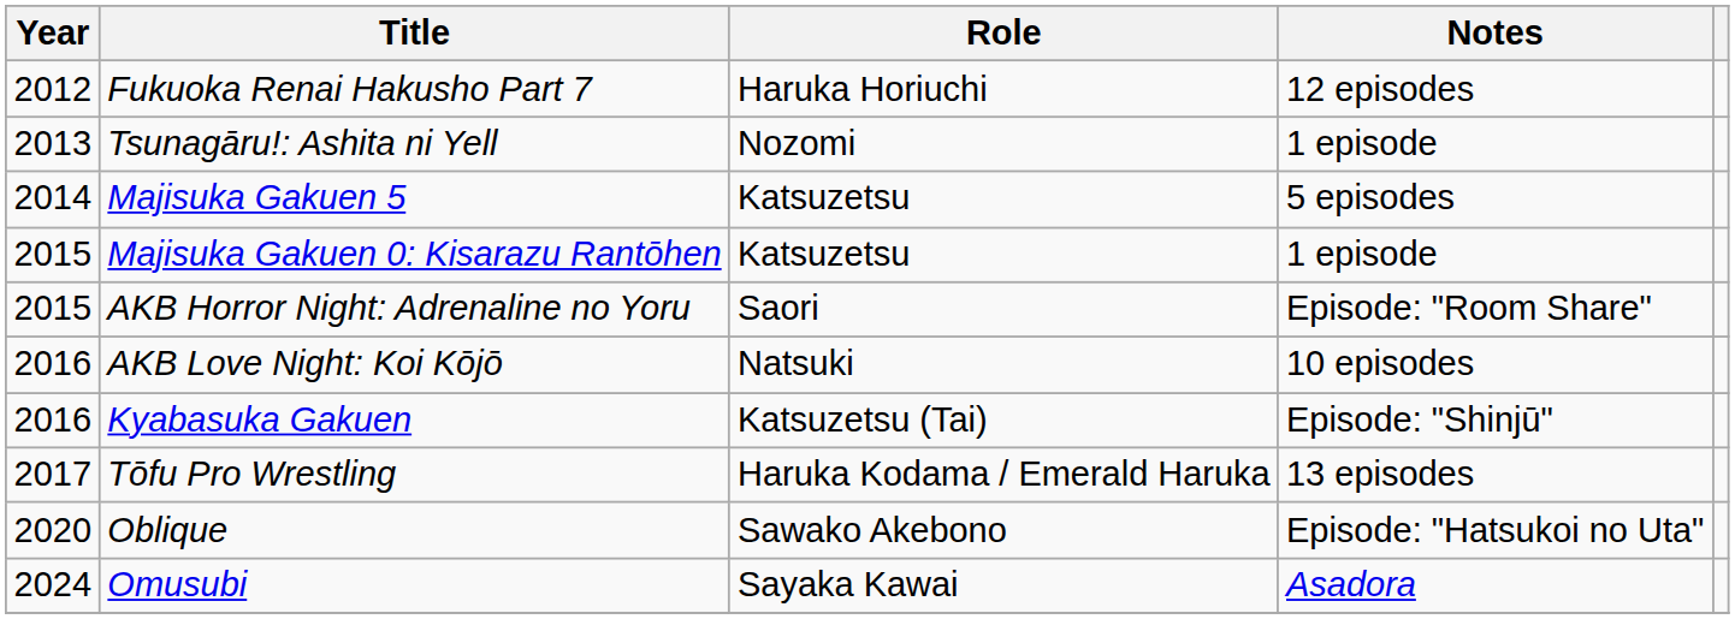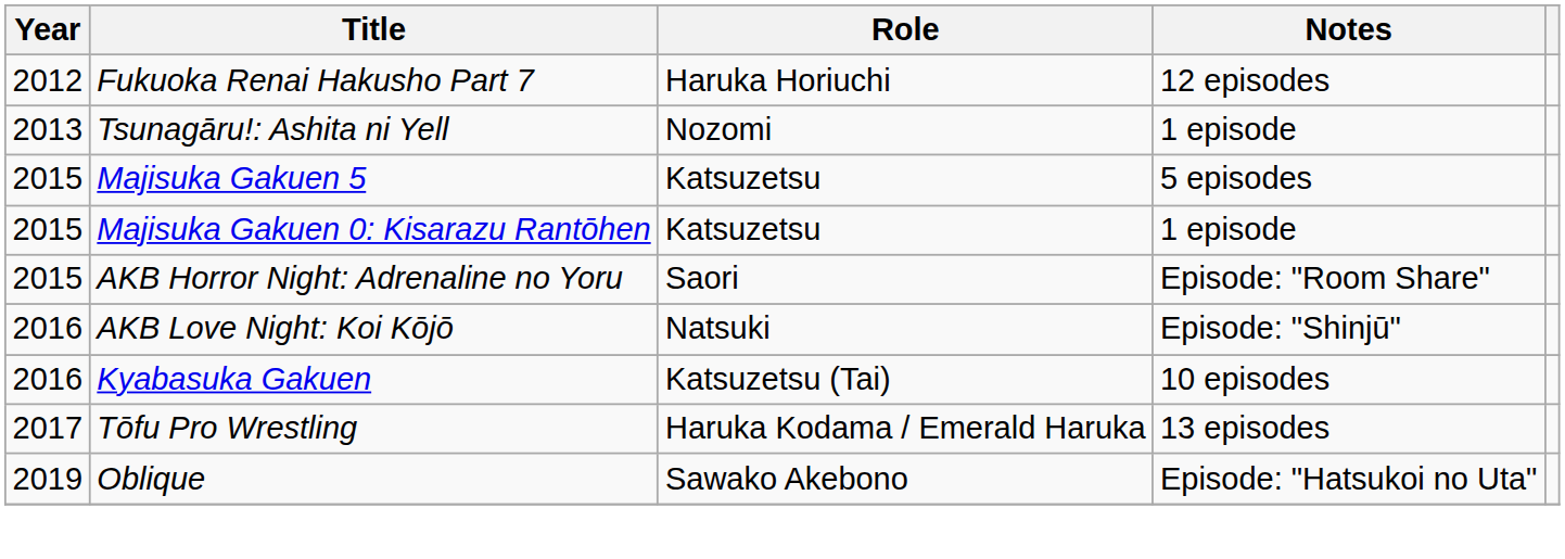 <table class="wikitable plainrowheaders sortable">
 <tr>
 <th scope="col">Year</th>
 <th scope="col">Title</th>
 <th scope="col">Role</th>
 <th class="unsortable">Notes</th>
 <th class="unsortable"></th>
 </tr>
 <tr>
 <td>2012</td>
 <td><em>Fukuoka Renai Hakusho Part 7</em></td>
 <td>Haruka Horiuchi</td>
 <td>12 episodes</td>
 <td style="text-align: center;"></td>
 </tr>
 <tr>
 <td>2013</td>
 <td><em>Tsunagāru!: Ashita ni Yell</em></td>
 <td>Nozomi</td>
 <td>1 episode</td>
 <td style="text-align: center;"></td>
 </tr>
 <tr>
-<td>2014</td>
+<td>2015</td>
 <td><em><a href='#'>Majisuka Gakuen 5</a></em></td>
 <td>Katsuzetsu</td>
 <td>5 episodes</td>
 <td style="text-align: center;"></td>
 </tr>
 <tr>
 <td>2015</td>
 <td><em><a href='#'>Majisuka Gakuen 0: Kisarazu Rantōhen</a></em></td>
 <td>Katsuzetsu</td>
 <td>1 episode</td>
 <td style="text-align: center;"></td>
 </tr>
 <tr>
 <td>2015</td>
 <td><em>AKB Horror Night: Adrenaline no Yoru</em></td>
 <td>Saori</td>
 <td>Episode: "Room Share"</td>
 <td style="text-align: center;"></td>
 </tr>
 <tr>
 <td>2016</td>
 <td><em>AKB Love Night: Koi Kōjō</em></td>
 <td>Natsuki</td>
-<td>10 episodes</td>
+<td>Episode: "Shinjū"</td>
 <td style="text-align: center;"></td>
 </tr>
 <tr>
 <td>2016</td>
 <td><em><a href='#'>Kyabasuka Gakuen</a></em></td>
 <td>Katsuzetsu (Tai)</td>
-<td>Episode: "Shinjū"</td>
+<td>10 episodes</td>
 <td style="text-align: center;"></td>
 </tr>
 <tr>
 <td>2017</td>
 <td><em>Tōfu Pro Wrestling</em></td>
 <td>Haruka Kodama / Emerald Haruka</td>
 <td>13 episodes</td>
 <td style="text-align: center;"></td>
 </tr>
 <tr>
-<td>2020</td>
+<td>2019</td>
 <td><em>Oblique</em></td>
 <td>Sawako Akebono</td>
 <td>Episode: "Hatsukoi no Uta"</td>
 <td style="text-align: center;"></td>
 </tr>
 <tr>
-<td>2024</td>
-<td><em><a href='#'>Omusubi</a></em></td>
-<td>Sayaka Kawai</td>
-<td><em><a href='#'>Asadora</a></em></td>
-<td style="text-align: center;"></td>
-</tr>
-<tr>
 </tr>
 </table>
